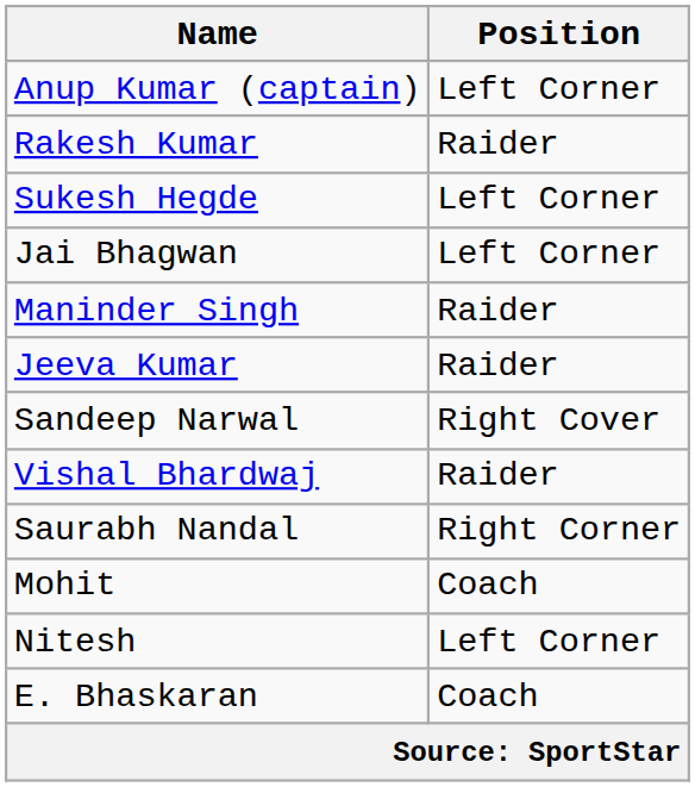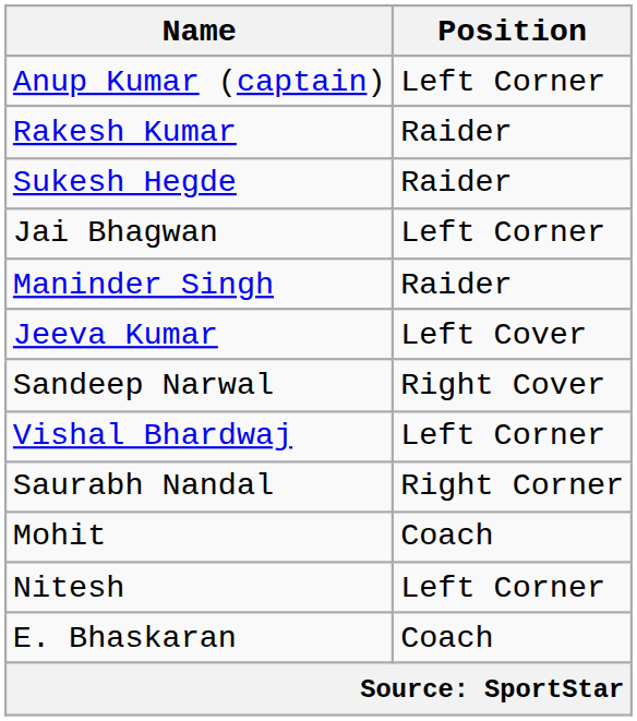 <table class="wikitable sortable" style="text-align: left">
 <tr>
 <th style="text-align:center;">Name</th>
 <th style="text-align:center;">Position</th>
 </tr>
 <tr>
 <td><a href='#'>Anup Kumar</a> (<a href='#'>captain</a>)</td>
 <td>Left Corner</td>
 </tr>
 <tr>
 <td><a href='#'>Rakesh Kumar</a></td>
 <td>Raider</td>
 </tr>
 <tr>
 <td><a href='#'>Sukesh Hegde</a></td>
-<td>Left Corner</td>
+<td>Raider</td>
 </tr>
 <tr>
 <td>Jai Bhagwan</td>
 <td>Left Corner</td>
 </tr>
 <tr>
 <td><a href='#'>Maninder Singh</a></td>
 <td>Raider</td>
 </tr>
 <tr>
 <td><a href='#'>Jeeva Kumar</a></td>
-<td>Raider</td>
+<td>Left Cover</td>
 </tr>
 <tr>
 <td>Sandeep Narwal</td>
 <td>Right Cover</td>
 </tr>
 <tr>
 <td><a href='#'>Vishal Bhardwaj</a></td>
-<td>Raider</td>
+<td>Left Corner</td>
 </tr>
 <tr>
 <td>Saurabh Nandal</td>
 <td>Right Corner</td>
 </tr>
 <tr>
 <td>Mohit</td>
 <td>Coach</td>
 </tr>
 <tr>
 <td>Nitesh</td>
 <td>Left Corner</td>
 </tr>
 <tr>
 <td>E. Bhaskaran</td>
 <td>Coach</td>
 </tr>
 <tr>
 <th colspan="6" style="text-align:right;"><small>Source: SportStar</small></th>
 </tr>
 </table>
